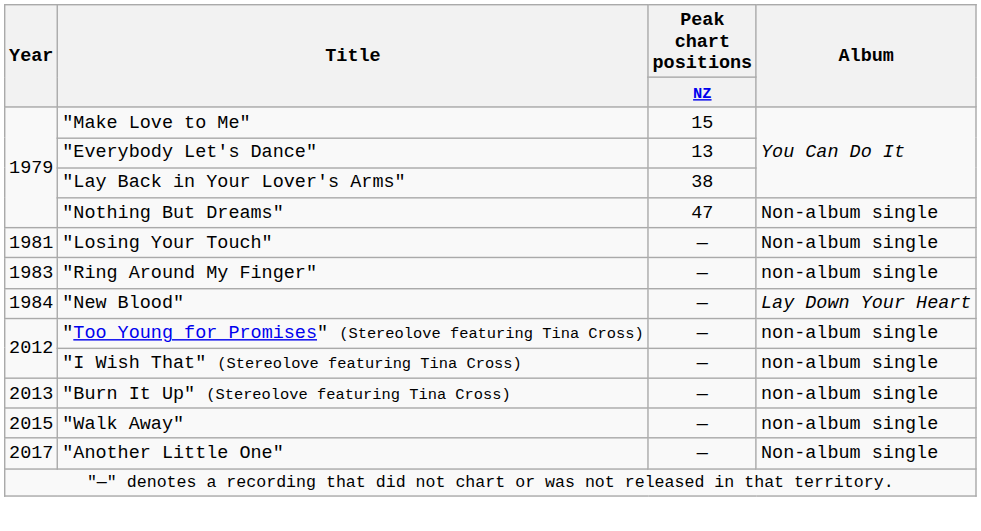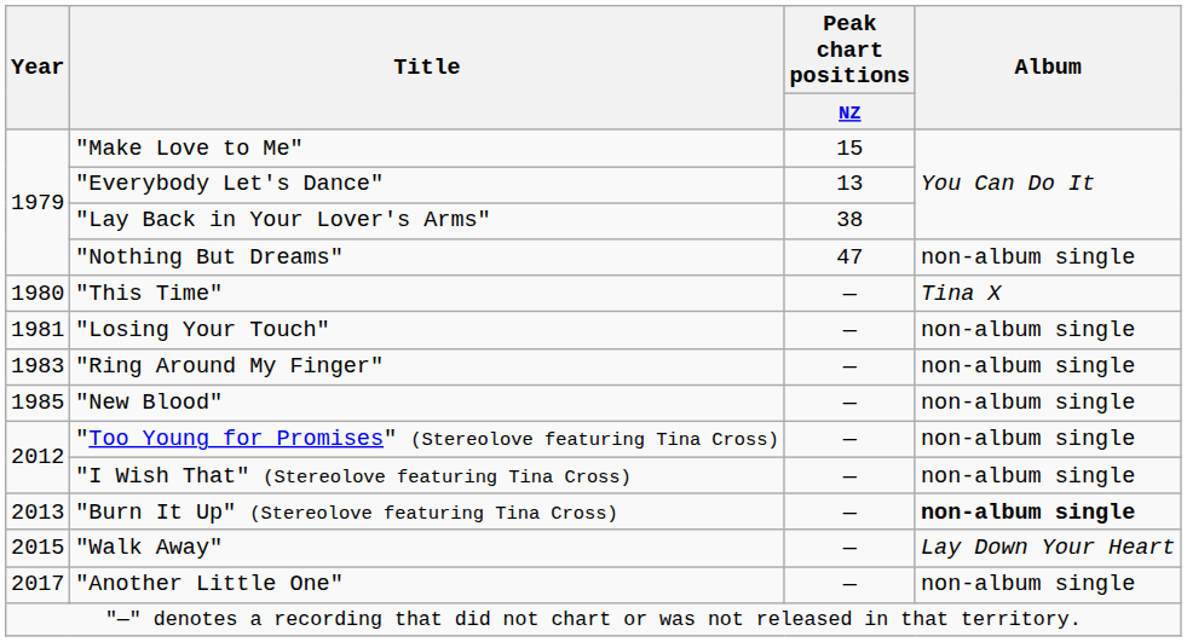 <table class="wikitable plainrowheaders">
 <tr>
 <th rowspan="2" style="width:1em;">Year</th>
 <th rowspan="2">Title</th>
 <th style="width:3em;">Peak chart positions</th>
 <th rowspan="2">Album</th>
 </tr>
 <tr>
 <th><small><a href='#'>NZ</a></small></th>
 </tr>
 <tr>
 <td rowspan="4">1979</td>
 <td>"Make Love to Me"</td>
 <td style="text-align:center;">15</td>
 <td rowspan="3"><em>You Can Do It</em></td>
 </tr>
 <tr>
 <td>"Everybody Let's Dance"</td>
 <td style="text-align:center;">13</td>
 </tr>
 <tr>
 <td>"Lay Back in Your Lover's Arms"</td>
 <td style="text-align:center;">38</td>
 </tr>
 <tr>
 <td>"Nothing But Dreams"</td>
 <td style="text-align:center;">47</td>
-<td>Non-album single</td>
+<td>non-album single</td>
+</tr>
+<tr>
+<td>1980</td>
+<td>"This Time"</td>
+<td style="text-align:center;">—</td>
+<td><em>Tina X</em></td>
 </tr>
 <tr>
 <td>1981</td>
 <td>"Losing Your Touch"</td>
 <td style="text-align:center;">—</td>
-<td>Non-album single</td>
+<td>non-album single</td>
 </tr>
 <tr>
 <td>1983</td>
 <td>"Ring Around My Finger"</td>
 <td style="text-align:center;">—</td>
 <td>non-album single</td>
 </tr>
 <tr>
-<td>1984</td>
+<td>1985</td>
 <td>"New Blood"</td>
 <td style="text-align:center;">—</td>
-<td><em>Lay Down Your Heart</em></td>
+<td>non-album single</td>
 </tr>
 <tr>
 <td rowspan="2">2012</td>
 <td>"<a href='#'>Too Young for Promises</a>" <small>(Stereolove featuring Tina Cross)</small></td>
 <td style="text-align:center;">—</td>
 <td>non-album single</td>
 </tr>
 <tr>
 <td>"I Wish That" <small>(Stereolove featuring Tina Cross)</small></td>
 <td style="text-align:center;">—</td>
 <td>non-album single</td>
 </tr>
 <tr>
 <td>2013</td>
 <td>"Burn It Up" <small>(Stereolove featuring Tina Cross)</small></td>
 <td style="text-align:center;">—</td>
-<td>non-album single</td>
+<td><strong>non-album single</strong></td>
 </tr>
 <tr>
 <td>2015</td>
 <td>"Walk Away"</td>
 <td style="text-align:center;">—</td>
-<td>non-album single</td>
+<td><em>Lay Down Your Heart</em></td>
 </tr>
 <tr>
 <td>2017</td>
 <td>"Another Little One"</td>
 <td style="text-align:center;">—</td>
-<td>Non-album single</td>
+<td>non-album single</td>
 </tr>
 <tr>
 <td colspan="4"  style="font-size:90%; text-align:center;">"—" denotes a recording that did not chart or was not released in that territory.</td>
 </tr>
 </table>
